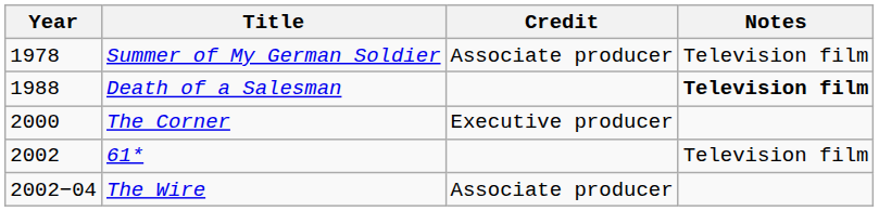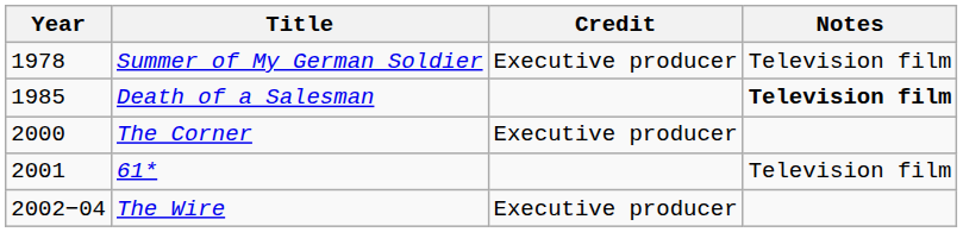 <table class="wikitable">
 <tr>
 <th>Year</th>
 <th>Title</th>
 <th>Credit</th>
 <th>Notes</th>
 </tr>
 <tr>
 <td>1978</td>
 <td><em><a href='#'>Summer of My German Soldier</a></em></td>
-<td>Associate producer</td>
+<td>Executive producer</td>
 <td>Television film</td>
 </tr>
 <tr>
-<td>1988</td>
+<td>1985</td>
 <td><em><a href='#'>Death of a Salesman</a></em></td>
 <td></td>
 <td><strong>Television film</strong></td>
 </tr>
 <tr>
 <td>2000</td>
 <td><em><a href='#'>The Corner</a></em></td>
 <td>Executive producer</td>
 <td></td>
 </tr>
 <tr>
-<td>2002</td>
+<td>2001</td>
 <td><em><a href='#'>61*</a></em></td>
 <td></td>
 <td>Television film</td>
 </tr>
 <tr>
 <td>2002−04</td>
 <td><em><a href='#'>The Wire</a></em></td>
-<td>Associate producer</td>
+<td>Executive producer</td>
 <td></td>
 </tr>
 </table>
